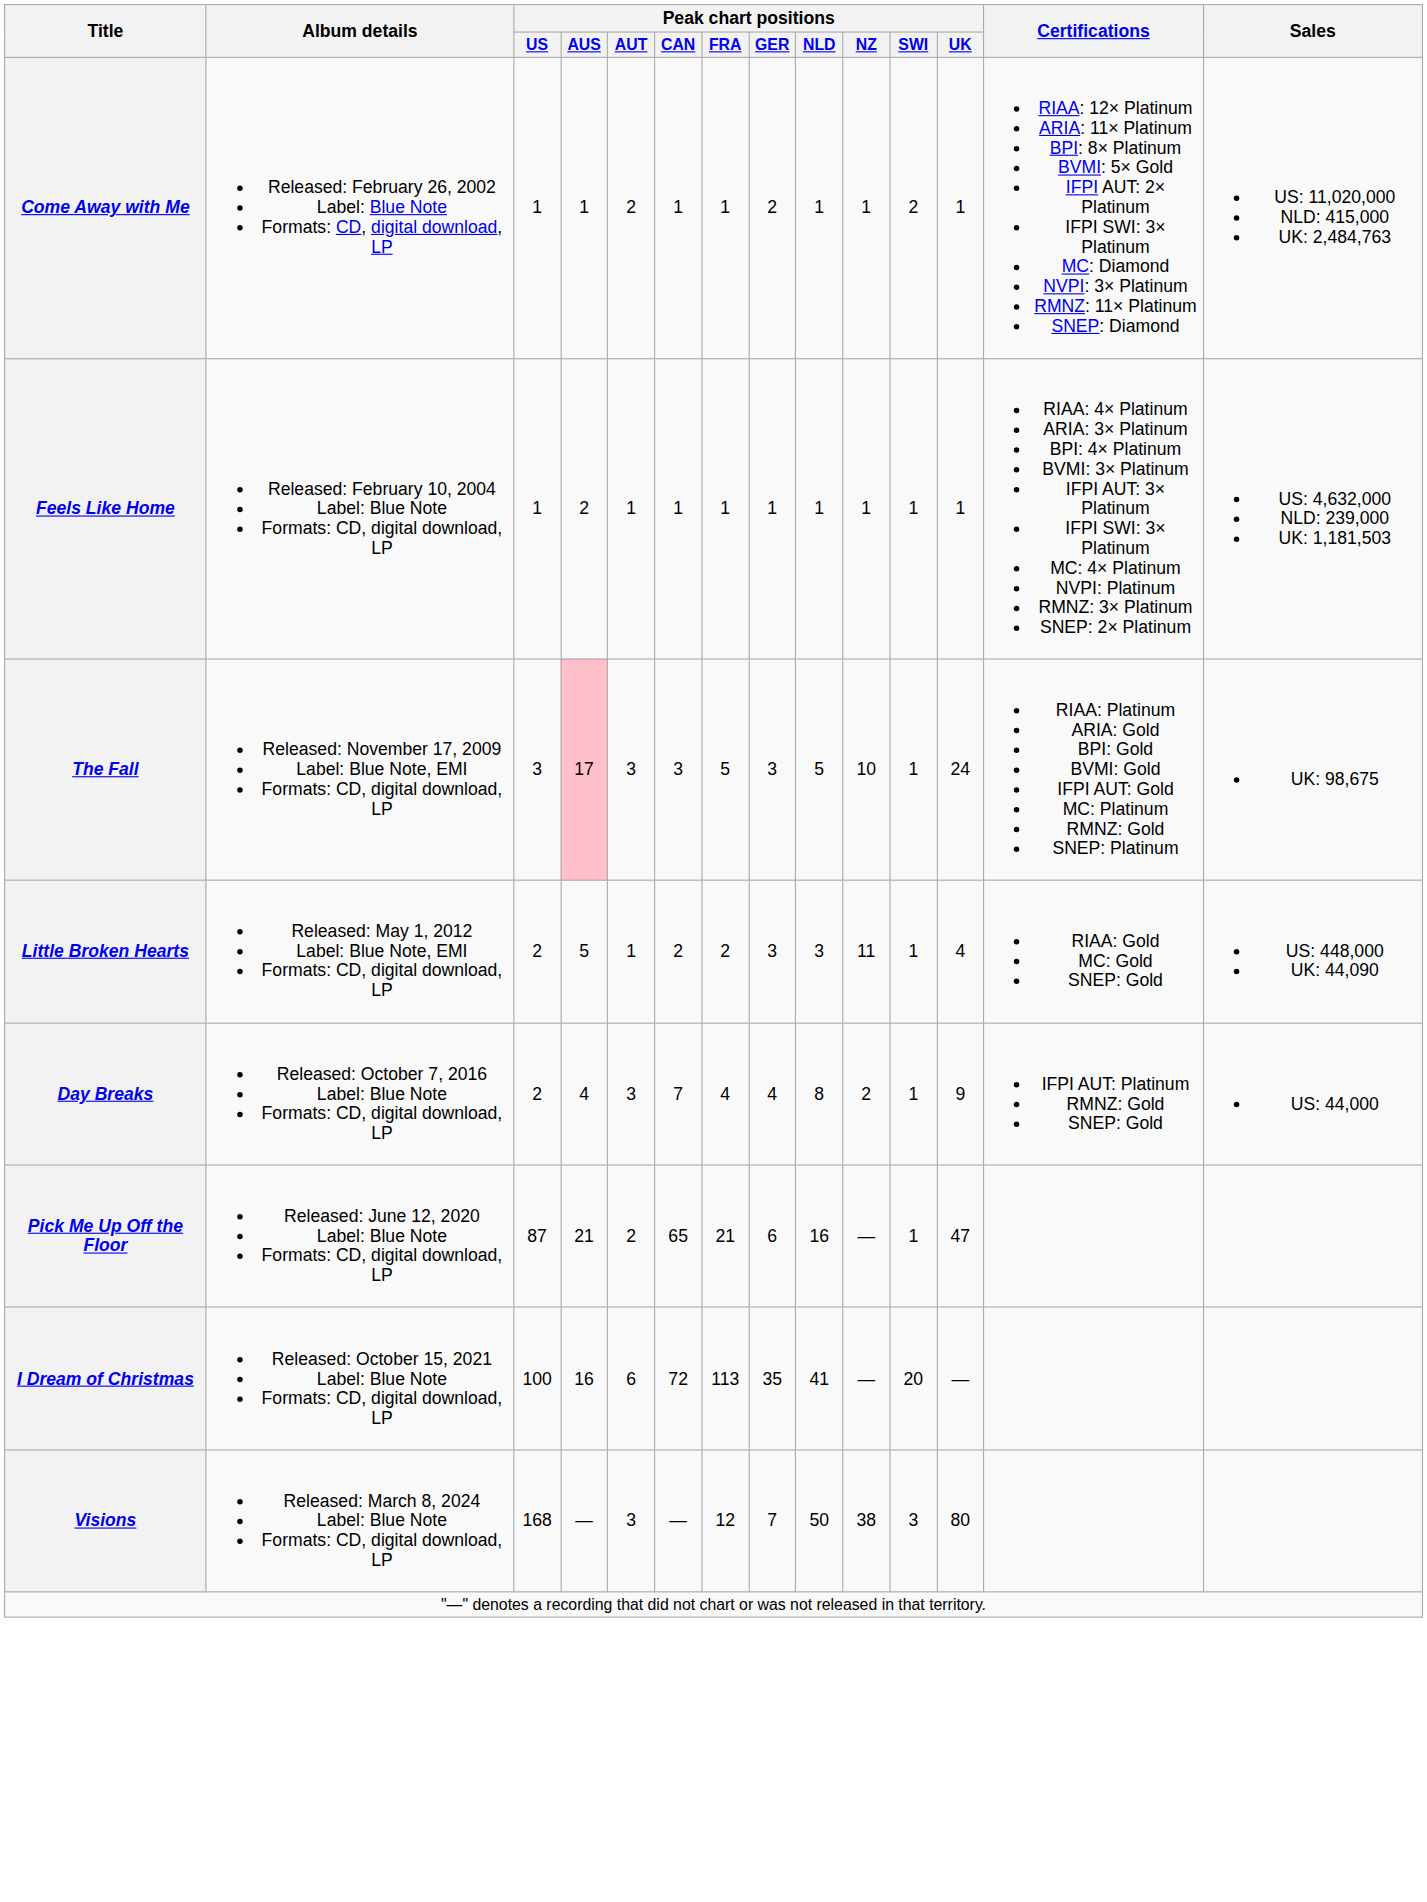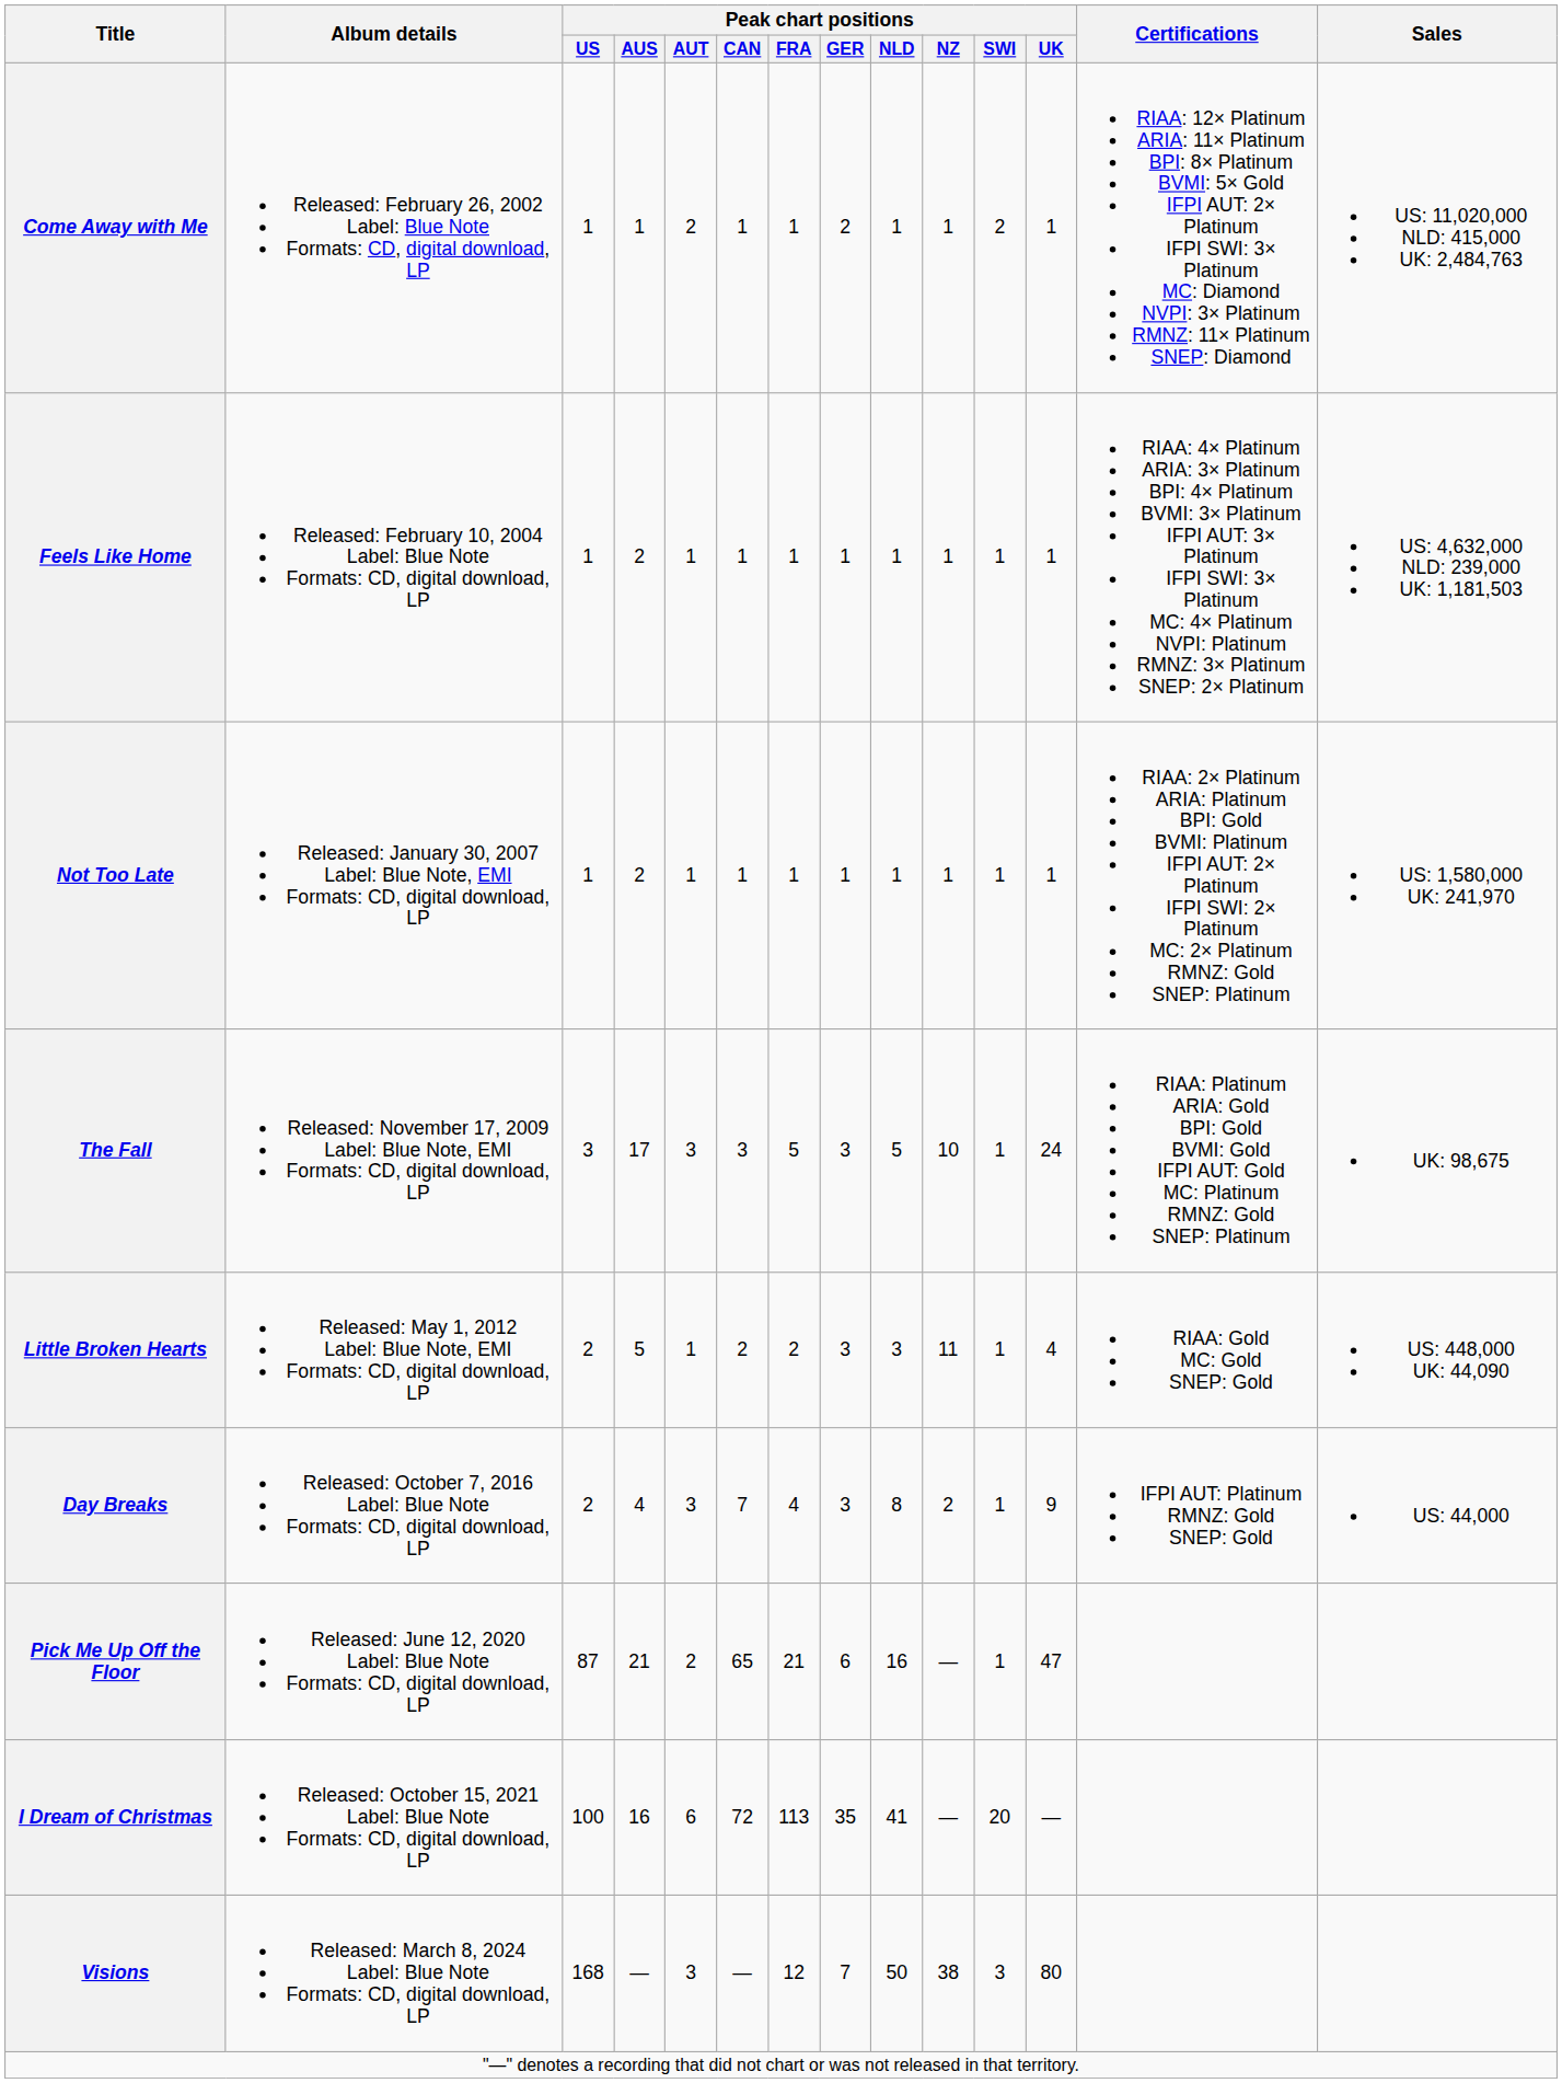 <table class="wikitable plainrowheaders" style="text-align:center;">
 <tr>
 <th scope="col" rowspan="2" style="width:11em;">Title</th>
 <th scope="col" rowspan="2" style="width:17em;">Album details</th>
 <th scope="col" colspan="10">Peak chart positions</th>
 <th scope="col" rowspan="2" style="width:12em;"><a href='#'>Certifications</a></th>
 <th scope="col" rowspan="2" style="width:12em;">Sales</th>
 </tr>
 <tr>
 <th scope="col" style="width:2.5em;font-size:90%;"><a href='#'>US</a><br></th>
 <th scope="col" style="width:2.5em;font-size:90%;"><a href='#'>AUS</a><br></th>
 <th scope="col" style="width:2.5em;font-size:90%;"><a href='#'>AUT</a><br></th>
 <th scope="col" style="width:2.5em;font-size:90%;"><a href='#'>CAN</a><br></th>
 <th scope="col" style="width:2.5em;font-size:90%;"><a href='#'>FRA</a><br></th>
 <th scope="col" style="width:2.5em;font-size:90%;"><a href='#'>GER</a><br></th>
 <th scope="col" style="width:2.5em;font-size:90%;"><a href='#'>NLD</a><br></th>
 <th scope="col" style="width:2.5em;font-size:90%;"><a href='#'>NZ</a><br></th>
 <th scope="col" style="width:2.5em;font-size:90%;"><a href='#'>SWI</a><br></th>
 <th scope="col" style="width:2.5em;font-size:90%;"><a href='#'>UK</a><br></th>
 </tr>
 <tr>
 <th scope="row"><em><a href='#'>Come Away with Me</a></em></th>
 <td><br><ul><li>Released: February 26, 2002</li><li>Label: <a href='#'>Blue Note</a></li><li>Formats: <a href='#'>CD</a>, <a href='#'>digital download</a>,<br><a href='#'>LP</a></li></ul></td>
 <td>1</td>
 <td>1</td>
 <td>2</td>
 <td>1</td>
 <td>1</td>
 <td>2</td>
 <td>1</td>
 <td>1</td>
 <td>2</td>
 <td>1</td>
 <td><br><ul><li><a href='#'>RIAA</a>: 12× Platinum</li><li><a href='#'>ARIA</a>: 11× Platinum</li><li><a href='#'>BPI</a>: 8× Platinum</li><li><a href='#'>BVMI</a>: 5× Gold</li><li><a href='#'>IFPI</a> AUT: 2× Platinum</li><li>IFPI SWI: 3× Platinum</li><li><a href='#'>MC</a>: Diamond</li><li><a href='#'>NVPI</a>: 3× Platinum</li><li><a href='#'>RMNZ</a>: 11× Platinum</li><li><a href='#'>SNEP</a>: Diamond</li></ul></td>
 <td><br><ul><li>US: 11,020,000</li><li>NLD: 415,000</li><li>UK: 2,484,763</li></ul></td>
 </tr>
 <tr>
 <th scope="row"><em><a href='#'>Feels Like Home</a></em></th>
 <td><br><ul><li>Released: February 10, 2004</li><li>Label: Blue Note</li><li>Formats: CD, digital download, LP</li></ul></td>
 <td>1</td>
 <td>2</td>
 <td>1</td>
 <td>1</td>
 <td>1</td>
 <td>1</td>
 <td>1</td>
 <td>1</td>
 <td>1</td>
 <td>1</td>
 <td><br><ul><li>RIAA: 4× Platinum</li><li>ARIA: 3× Platinum</li><li>BPI: 4× Platinum</li><li>BVMI: 3× Platinum</li><li>IFPI AUT: 3× Platinum</li><li>IFPI SWI: 3× Platinum</li><li>MC: 4× Platinum</li><li>NVPI: Platinum</li><li>RMNZ: 3× Platinum</li><li>SNEP: 2× Platinum</li></ul></td>
 <td><br><ul><li>US: 4,632,000</li><li>NLD: 239,000</li><li>UK: 1,181,503</li></ul></td>
 </tr>
 <tr>
+<th scope="row"><em><a href='#'>Not Too Late</a></em></th>
+<td><br><ul><li>Released: January 30, 2007</li><li>Label: Blue Note, <a href='#'>EMI</a></li><li>Formats: CD, digital download, LP</li></ul></td>
+<td>1</td>
+<td>2</td>
+<td>1</td>
+<td>1</td>
+<td>1</td>
+<td>1</td>
+<td>1</td>
+<td>1</td>
+<td>1</td>
+<td>1</td>
+<td><br><ul><li>RIAA: 2× Platinum</li><li>ARIA: Platinum</li><li>BPI: Gold</li><li>BVMI: Platinum</li><li>IFPI AUT: 2× Platinum</li><li>IFPI SWI: 2× Platinum</li><li>MC: 2× Platinum</li><li>RMNZ: Gold</li><li>SNEP: Platinum</li></ul></td>
+<td><br><ul><li>US: 1,580,000</li><li>UK: 241,970</li></ul></td>
+</tr>
+<tr>
 <th scope="row"><em><a href='#'>The Fall</a></em></th>
 <td><br><ul><li>Released: November 17, 2009</li><li>Label: Blue Note, EMI</li><li>Formats: CD, digital download, LP</li></ul></td>
 <td>3</td>
-<td style="background: pink;">17</td>
+<td>17</td>
 <td>3</td>
 <td>3</td>
 <td>5</td>
 <td>3</td>
 <td>5</td>
 <td>10</td>
 <td>1</td>
 <td>24</td>
 <td><br><ul><li>RIAA: Platinum</li><li>ARIA: Gold</li><li>BPI: Gold</li><li>BVMI: Gold</li><li>IFPI AUT: Gold</li><li>MC: Platinum</li><li>RMNZ: Gold</li><li>SNEP: Platinum</li></ul></td>
 <td><br><ul><li>UK: 98,675</li></ul></td>
 </tr>
 <tr>
 <th scope="row"><em><a href='#'>Little Broken Hearts</a></em></th>
 <td><br><ul><li>Released: May 1, 2012</li><li>Label: Blue Note, EMI</li><li>Formats: CD, digital download,<br>LP</li></ul></td>
 <td>2</td>
 <td>5</td>
 <td>1</td>
 <td>2</td>
 <td>2</td>
 <td>3</td>
 <td>3</td>
 <td>11</td>
 <td>1</td>
 <td>4</td>
 <td><br><ul><li>RIAA: Gold</li><li>MC: Gold</li><li>SNEP: Gold</li></ul></td>
 <td><br><ul><li>US: 448,000</li><li>UK: 44,090</li></ul></td>
 </tr>
 <tr>
 <th scope="row"><em><a href='#'>Day Breaks</a></em></th>
 <td><br><ul><li>Released: October 7, 2016</li><li>Label: Blue Note</li><li>Formats: CD, digital download,<br>LP</li></ul></td>
 <td>2</td>
 <td>4</td>
 <td>3</td>
 <td>7</td>
 <td>4</td>
-<td>4</td>
+<td>3</td>
 <td>8</td>
 <td>2</td>
 <td>1</td>
 <td>9</td>
 <td><br><ul><li>IFPI AUT: Platinum</li><li>RMNZ: Gold</li><li>SNEP: Gold</li></ul></td>
 <td><br><ul><li>US: 44,000</li></ul></td>
 </tr>
 <tr>
 <th scope="row"><em><a href='#'>Pick Me Up Off the Floor</a></em></th>
 <td><br><ul><li>Released: June 12, 2020</li><li>Label: Blue Note</li><li>Formats: CD, digital download, LP</li></ul></td>
 <td>87</td>
 <td>21</td>
 <td>2</td>
 <td>65</td>
 <td>21</td>
 <td>6</td>
 <td>16</td>
 <td>—</td>
 <td>1</td>
 <td>47</td>
 <td></td>
 <td></td>
 </tr>
 <tr>
 <th scope="row"><em><a href='#'>I Dream of Christmas</a></em></th>
 <td><br><ul><li>Released: October 15, 2021</li><li>Label: Blue Note</li><li>Formats: CD, digital download, LP</li></ul></td>
 <td>100</td>
 <td>16</td>
 <td>6</td>
 <td>72</td>
 <td>113</td>
 <td>35</td>
 <td>41</td>
 <td>—</td>
 <td>20</td>
 <td>—</td>
 <td></td>
 <td></td>
 </tr>
 <tr>
 <th scope="row"><em><a href='#'>Visions</a></em></th>
 <td><br><ul><li>Released: March 8, 2024</li><li>Label: Blue Note</li><li>Formats: CD, digital download, LP</li></ul></td>
 <td>168</td>
 <td>—</td>
 <td>3</td>
 <td>—</td>
 <td>12</td>
 <td>7</td>
 <td>50</td>
 <td>38</td>
 <td>3</td>
 <td>80</td>
 <td></td>
 <td></td>
 </tr>
 <tr>
 <td colspan="14" style="font-size:90%">"—" denotes a recording that did not chart or was not released in that territory.</td>
 </tr>
 </table>
